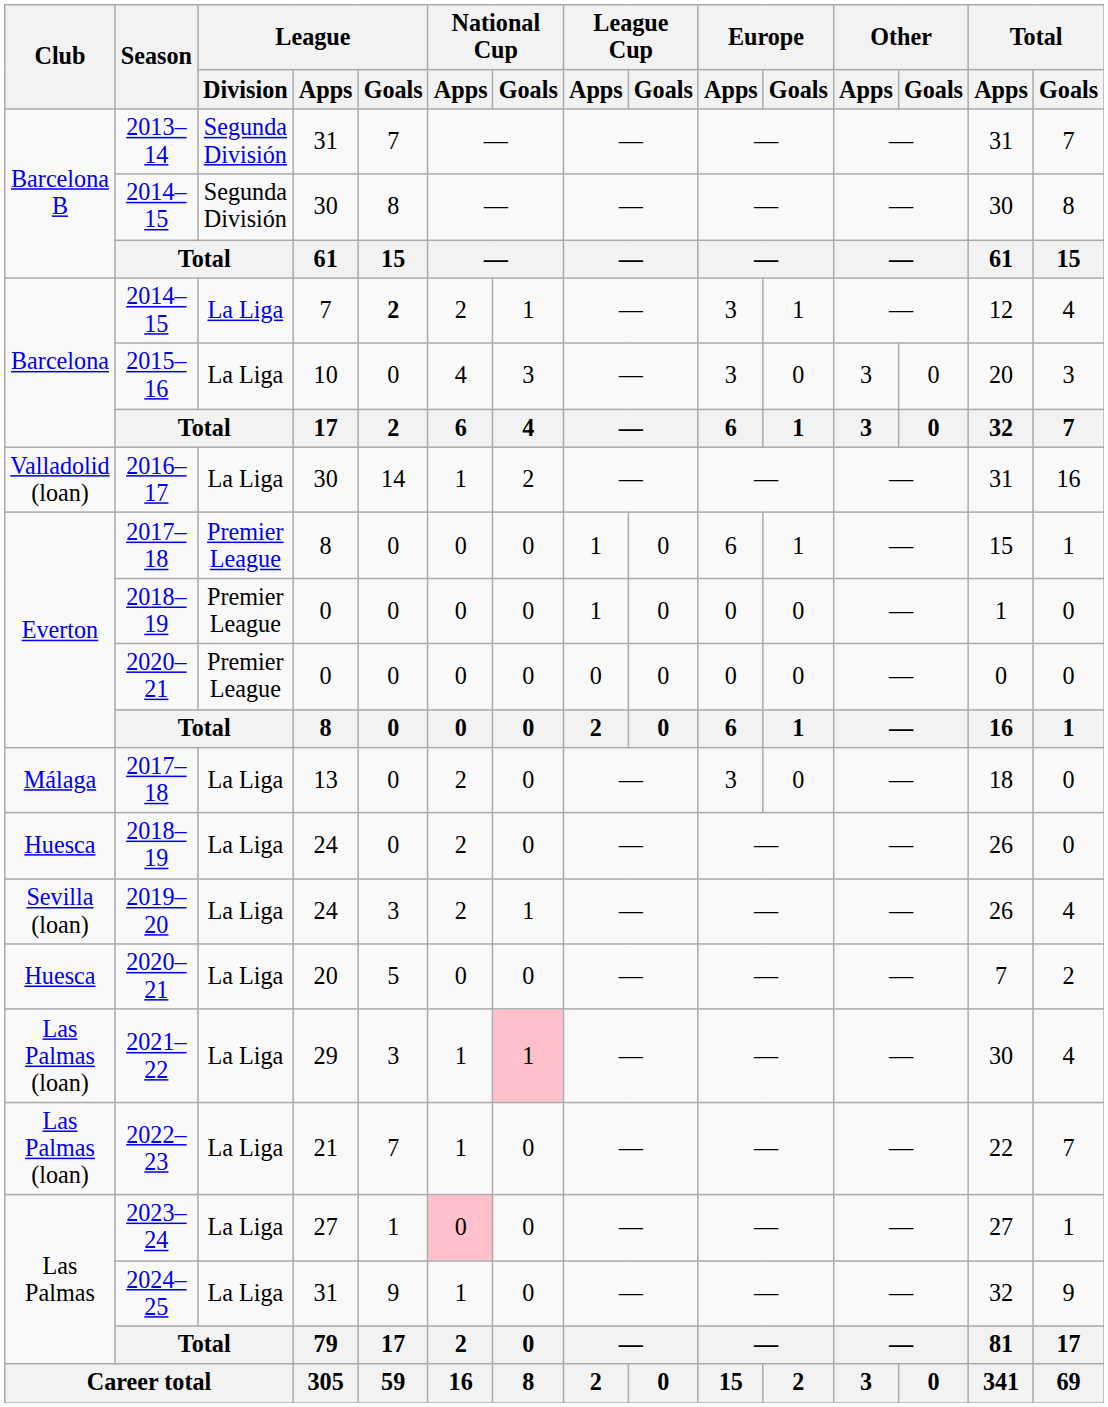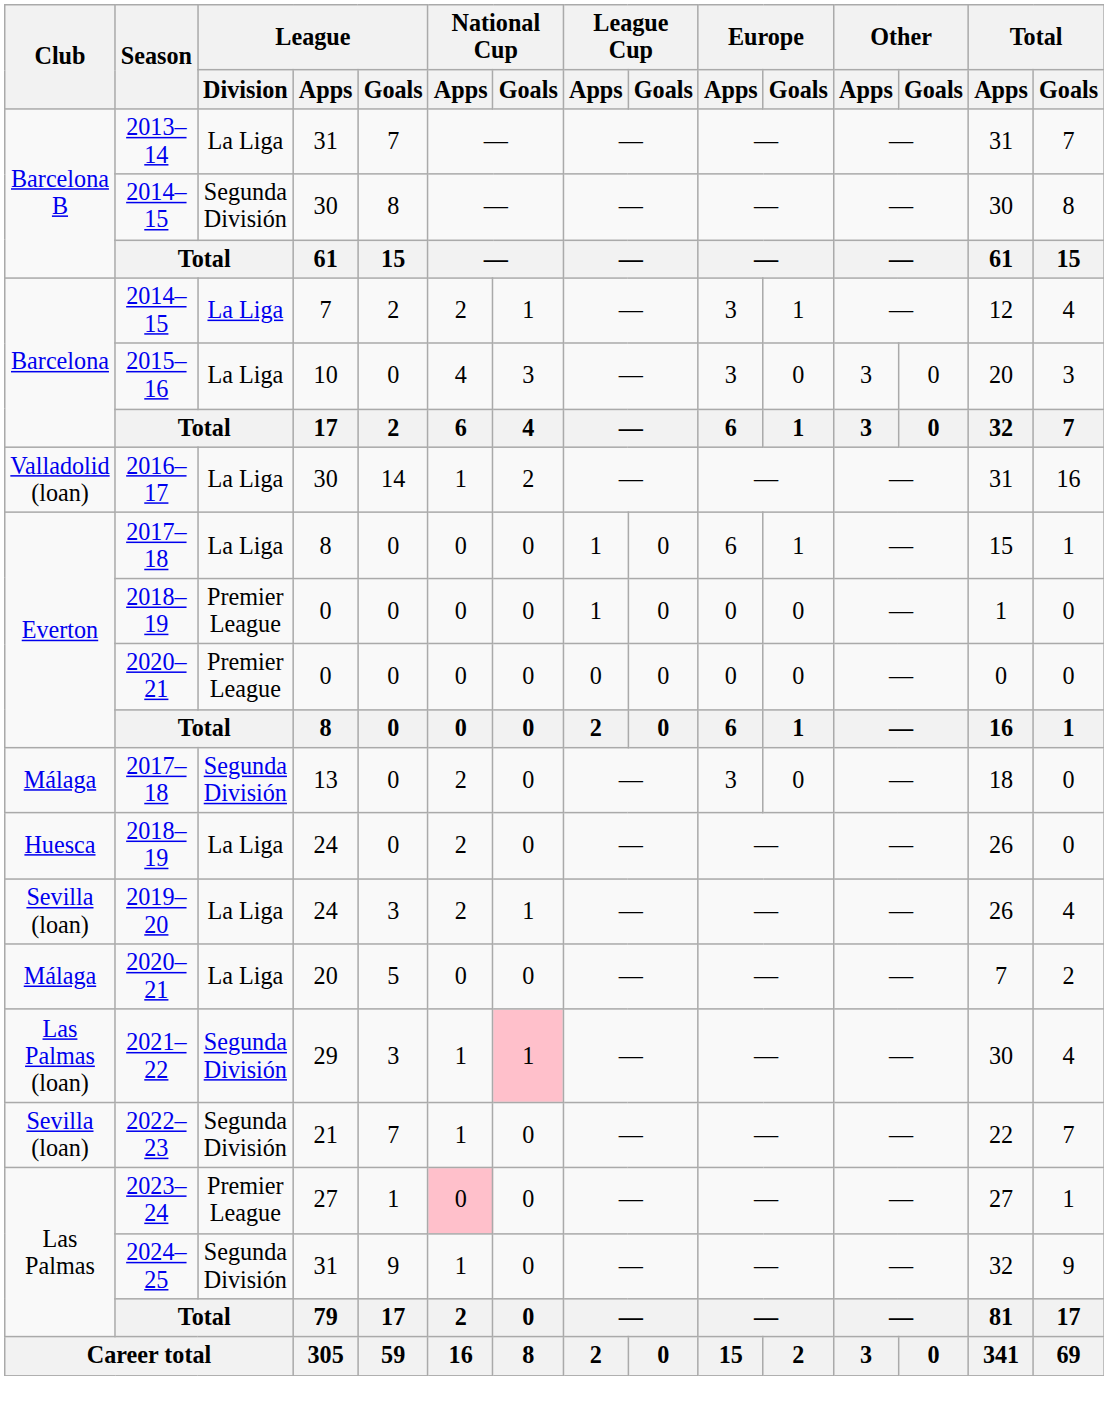 <table class=wikitable style="text-align: center">
 <tr>
 <th rowspan="2">Club</th>
 <th rowspan="2">Season</th>
 <th colspan="3">League</th>
 <th colspan="2">National Cup</th>
 <th colspan="2">League Cup</th>
 <th colspan="2">Europe</th>
 <th colspan="2">Other</th>
 <th colspan="2">Total</th>
 </tr>
 <tr>
 <th>Division</th>
 <th>Apps</th>
 <th>Goals</th>
 <th>Apps</th>
 <th>Goals</th>
 <th>Apps</th>
 <th>Goals</th>
 <th>Apps</th>
 <th>Goals</th>
 <th>Apps</th>
 <th>Goals</th>
 <th>Apps</th>
 <th>Goals</th>
 </tr>
 <tr>
 <td rowspan="3"><a href='#'>Barcelona B</a></td>
 <td><a href='#'>2013–14</a></td>
-<td><a href='#'>Segunda División</a></td>
+<td>La Liga</td>
 <td>31</td>
 <td>7</td>
 <td colspan="2">—</td>
 <td colspan="2">—</td>
 <td colspan="2">—</td>
 <td colspan="2">—</td>
 <td>31</td>
 <td>7</td>
 </tr>
 <tr>
 <td><a href='#'>2014–15</a></td>
 <td>Segunda División</td>
 <td>30</td>
 <td>8</td>
 <td colspan="2">—</td>
 <td colspan="2">—</td>
 <td colspan="2">—</td>
 <td colspan="2">—</td>
 <td>30</td>
 <td>8</td>
 </tr>
 <tr>
 <th colspan="2">Total</th>
 <th>61</th>
 <th>15</th>
 <th colspan="2">—</th>
 <th colspan="2">—</th>
 <th colspan="2">—</th>
 <th colspan="2">—</th>
 <th>61</th>
 <th>15</th>
 </tr>
 <tr>
 <td rowspan="3"><a href='#'>Barcelona</a></td>
 <td><a href='#'>2014–15</a></td>
 <td><a href='#'>La Liga</a></td>
 <td>7</td>
-<td><strong>2</strong></td>
+<td>2</td>
 <td>2</td>
 <td>1</td>
 <td colspan="2">—</td>
 <td>3</td>
 <td>1</td>
 <td colspan="2">—</td>
 <td>12</td>
 <td>4</td>
 </tr>
 <tr>
 <td><a href='#'>2015–16</a></td>
 <td>La Liga</td>
 <td>10</td>
 <td>0</td>
 <td>4</td>
 <td>3</td>
 <td colspan="2">—</td>
 <td>3</td>
 <td>0</td>
 <td>3</td>
 <td>0</td>
 <td>20</td>
 <td>3</td>
 </tr>
 <tr>
 <th colspan="2">Total</th>
 <th>17</th>
 <th>2</th>
 <th>6</th>
 <th>4</th>
 <th colspan="2">—</th>
 <th>6</th>
 <th>1</th>
 <th>3</th>
 <th>0</th>
 <th>32</th>
 <th>7</th>
 </tr>
 <tr>
 <td><a href='#'>Valladolid</a> (loan)</td>
 <td><a href='#'>2016–17</a></td>
 <td>La Liga</td>
 <td>30</td>
 <td>14</td>
 <td>1</td>
 <td>2</td>
 <td colspan="2">—</td>
 <td colspan="2">—</td>
 <td colspan="2">—</td>
 <td>31</td>
 <td>16</td>
 </tr>
 <tr>
 <td rowspan="4"><a href='#'>Everton</a></td>
 <td><a href='#'>2017–18</a></td>
-<td><a href='#'>Premier League</a></td>
+<td>La Liga</td>
 <td>8</td>
 <td>0</td>
 <td>0</td>
 <td>0</td>
 <td>1</td>
 <td>0</td>
 <td>6</td>
 <td>1</td>
 <td colspan="2">—</td>
 <td>15</td>
 <td>1</td>
 </tr>
 <tr>
 <td><a href='#'>2018–19</a></td>
 <td>Premier League</td>
 <td>0</td>
 <td>0</td>
 <td>0</td>
 <td>0</td>
 <td>1</td>
 <td>0</td>
 <td>0</td>
 <td>0</td>
 <td colspan="2">—</td>
 <td>1</td>
 <td>0</td>
 </tr>
 <tr>
 <td><a href='#'>2020–21</a></td>
 <td>Premier League</td>
 <td>0</td>
 <td>0</td>
 <td>0</td>
 <td>0</td>
 <td>0</td>
 <td>0</td>
 <td>0</td>
 <td>0</td>
 <td colspan="2">—</td>
 <td>0</td>
 <td>0</td>
 </tr>
 <tr>
 <th colspan="2">Total</th>
 <th>8</th>
 <th>0</th>
 <th>0</th>
 <th>0</th>
 <th>2</th>
 <th>0</th>
 <th>6</th>
 <th>1</th>
 <th colspan="2">—</th>
 <th>16</th>
 <th>1</th>
 </tr>
 <tr 8>
 <td><a href='#'>Málaga</a></td>
 <td><a href='#'>2017–18</a></td>
-<td>La Liga</td>
+<td><a href='#'>Segunda División</a></td>
 <td>13</td>
 <td>0</td>
 <td>2</td>
 <td>0</td>
 <td colspan="2">—</td>
 <td>3</td>
 <td>0</td>
 <td colspan="2">—</td>
 <td>18</td>
 <td>0</td>
 </tr>
 <tr>
 <td><a href='#'>Huesca</a></td>
 <td><a href='#'>2018–19</a></td>
 <td>La Liga</td>
 <td>24</td>
 <td>0</td>
 <td>2</td>
 <td>0</td>
 <td colspan="2">—</td>
 <td colspan="2">—</td>
 <td colspan="2">—</td>
 <td>26</td>
 <td>0</td>
 </tr>
 <tr>
 <td><a href='#'>Sevilla</a> (loan)</td>
 <td><a href='#'>2019–20</a></td>
 <td>La Liga</td>
 <td>24</td>
 <td>3</td>
 <td>2</td>
 <td>1</td>
 <td colspan="2">—</td>
 <td colspan="2">—</td>
 <td colspan="2">—</td>
 <td>26</td>
 <td>4</td>
 </tr>
 <tr>
-<td><a href='#'>Huesca</a></td>
+<td><a href='#'>Málaga</a></td>
 <td><a href='#'>2020–21</a></td>
 <td>La Liga</td>
 <td>20</td>
 <td>5</td>
 <td>0</td>
 <td>0</td>
 <td colspan="2">—</td>
 <td colspan="2">—</td>
 <td colspan="2">—</td>
 <td>7</td>
 <td>2</td>
 </tr>
 <tr>
 <td><a href='#'>Las Palmas</a> (loan)</td>
 <td><a href='#'>2021–22</a></td>
-<td>La Liga</td>
+<td><a href='#'>Segunda División</a></td>
 <td>29</td>
 <td>3</td>
 <td>1</td>
 <td style="background: pink;">1</td>
 <td colspan="2">—</td>
 <td colspan="2">—</td>
 <td colspan="2">—</td>
 <td>30</td>
 <td>4</td>
 </tr>
 <tr>
-<td><a href='#'>Las Palmas</a> (loan)</td>
+<td><a href='#'>Sevilla</a> (loan)</td>
 <td><a href='#'>2022–23</a></td>
-<td>La Liga</td>
+<td>Segunda División</td>
 <td>21</td>
 <td>7</td>
 <td>1</td>
 <td>0</td>
 <td colspan="2">—</td>
 <td colspan="2">—</td>
 <td colspan="2">—</td>
 <td>22</td>
 <td>7</td>
 </tr>
 <tr>
 <td rowspan="3">Las Palmas</td>
 <td><a href='#'>2023–24</a></td>
-<td>La Liga</td>
+<td>Premier League</td>
 <td>27</td>
 <td>1</td>
 <td style="background: pink;">0</td>
 <td>0</td>
 <td colspan="2">—</td>
 <td colspan="2">—</td>
 <td colspan="2">—</td>
 <td>27</td>
 <td>1</td>
 </tr>
 <tr>
 <td><a href='#'>2024–25</a></td>
-<td>La Liga</td>
+<td>Segunda División</td>
 <td>31</td>
 <td>9</td>
 <td>1</td>
 <td>0</td>
 <td colspan="2">—</td>
 <td colspan="2">—</td>
 <td colspan="2">—</td>
 <td>32</td>
 <td>9</td>
 </tr>
 <tr>
 <th colspan="2">Total</th>
 <th>79</th>
 <th>17</th>
 <th>2</th>
 <th>0</th>
 <th colspan="2">—</th>
 <th colspan="2">—</th>
 <th colspan="2">—</th>
 <th>81</th>
 <th>17</th>
 </tr>
 <tr>
 <th colspan="3">Career total</th>
 <th>305</th>
 <th>59</th>
 <th>16</th>
 <th>8</th>
 <th>2</th>
 <th>0</th>
 <th>15</th>
 <th>2</th>
 <th>3</th>
 <th>0</th>
 <th>341</th>
 <th>69</th>
 </tr>
 </table>
